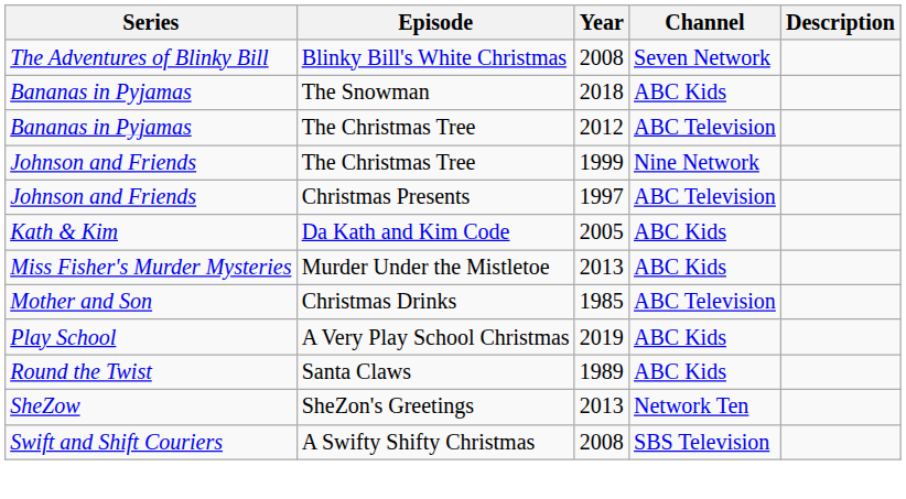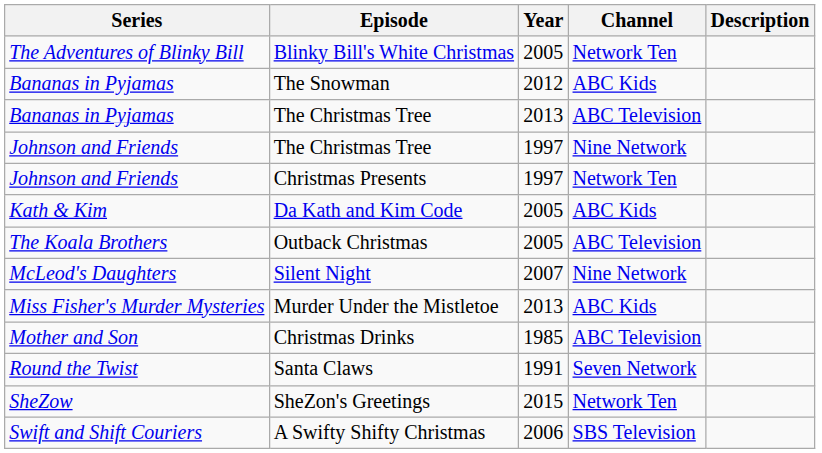 <table class="wikitable sortable">
 <tr>
 <th>Series</th>
 <th>Episode</th>
 <th>Year</th>
 <th>Channel</th>
 <th>Description</th>
 </tr>
 <tr>
 <td><em><a href='#'>The Adventures of Blinky Bill</a></em></td>
 <td><a href='#'>Blinky Bill's White Christmas</a></td>
-<td>2008</td>
-<td><a href='#'>Seven Network</a></td>
+<td>2005</td>
+<td><a href='#'>Network Ten</a></td>
 <td></td>
 </tr>
 <tr>
 <td><em><a href='#'>Bananas in Pyjamas</a></em></td>
 <td>The Snowman</td>
-<td>2018</td>
+<td>2012</td>
 <td><a href='#'>ABC Kids</a></td>
 <td></td>
 </tr>
 <tr>
 <td><em><a href='#'>Bananas in Pyjamas</a></em></td>
 <td>The Christmas Tree</td>
-<td>2012</td>
+<td>2013</td>
 <td><a href='#'>ABC Television</a></td>
 <td></td>
 </tr>
 <tr>
 <td><em><a href='#'>Johnson and Friends</a></em></td>
 <td>The Christmas Tree</td>
-<td>1999</td>
+<td>1997</td>
 <td><a href='#'>Nine Network</a></td>
 <td></td>
 </tr>
 <tr>
 <td><em><a href='#'>Johnson and Friends</a></em></td>
 <td>Christmas Presents</td>
 <td>1997</td>
-<td><a href='#'>ABC Television</a></td>
+<td><a href='#'>Network Ten</a></td>
 <td></td>
 </tr>
 <tr>
 <td><em><a href='#'>Kath & Kim</a></em></td>
 <td><a href='#'>Da Kath and Kim Code</a></td>
 <td>2005</td>
 <td><a href='#'>ABC Kids</a></td>
+<td></td>
+</tr>
+<tr>
+<td><em><a href='#'>The Koala Brothers</a></em></td>
+<td>Outback Christmas</td>
+<td>2005</td>
+<td><a href='#'>ABC Television</a></td>
+<td></td>
+</tr>
+<tr>
+<td><em><a href='#'>McLeod's Daughters</a></em></td>
+<td><a href='#'>Silent Night</a></td>
+<td>2007</td>
+<td><a href='#'>Nine Network</a></td>
 <td></td>
 </tr>
 <tr>
 <td><em><a href='#'>Miss Fisher's Murder Mysteries</a></em></td>
 <td>Murder Under the Mistletoe</td>
 <td>2013</td>
 <td><a href='#'>ABC Kids</a></td>
 <td></td>
 </tr>
 <tr>
 <td><em><a href='#'>Mother and Son</a></em></td>
 <td>Christmas Drinks</td>
 <td>1985</td>
 <td><a href='#'>ABC Television</a></td>
 <td></td>
 </tr>
 <tr>
-<td><em><a href='#'>Play School</a></em></td>
-<td>A Very Play School Christmas</td>
-<td>2019</td>
-<td><a href='#'>ABC Kids</a></td>
-<td></td>
-</tr>
-<tr>
 <td><em><a href='#'>Round the Twist</a></em></td>
 <td>Santa Claws</td>
-<td>1989</td>
-<td><a href='#'>ABC Kids</a></td>
+<td>1991</td>
+<td><a href='#'>Seven Network</a></td>
 <td></td>
 </tr>
 <tr>
 <td><em><a href='#'>SheZow</a></em></td>
 <td>SheZon's Greetings</td>
-<td>2013</td>
+<td>2015</td>
 <td><a href='#'>Network Ten</a></td>
 <td></td>
 </tr>
 <tr>
 <td><em><a href='#'>Swift and Shift Couriers</a></em></td>
 <td>A Swifty Shifty Christmas</td>
-<td>2008</td>
+<td>2006</td>
 <td><a href='#'>SBS Television</a></td>
 <td></td>
 </tr>
 </table>
